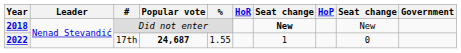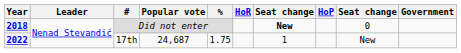 <table class="wikitable" style="text-align: center;">
 <tr>
 <th>Year</th>
 <th>Leader</th>
 <th>#</th>
 <th>Popular vote</th>
 <th>%</th>
 <th><a href='#'>HoR</a></th>
 <th>Seat change</th>
 <th><a href='#'>HoP</a></th>
 <th>Seat change</th>
 <th>Government</th>
 </tr>
 <tr>
 <th><a href='#'>2018</a></th>
 <td rowspan=2><a href='#'>Nenad Stevandić</a></td>
 <td colspan=3 style="background:#ddd"><em>Did not enter</em></td>
 <td></td>
 <td><strong>New</strong></td>
 <td></td>
-<td>New</td>
+<td> 0</td>
 <td></td>
 </tr>
 <tr>
 <th><a href='#'>2022</a></th>
 <td>17th</td>
-<td align=center><strong>24,687</strong></td>
-<td>1.55</td>
+<td align=center>24,687</td>
+<td>1.75</td>
 <td></td>
 <td> 1</td>
 <td></td>
-<td> 0</td>
+<td>New</td>
 <td></td>
 </tr>
 </table>
